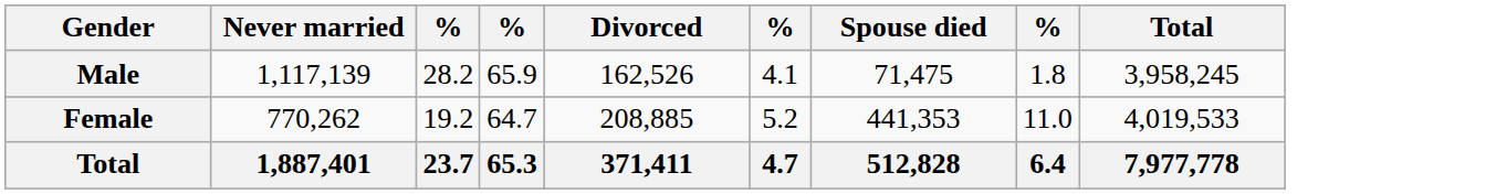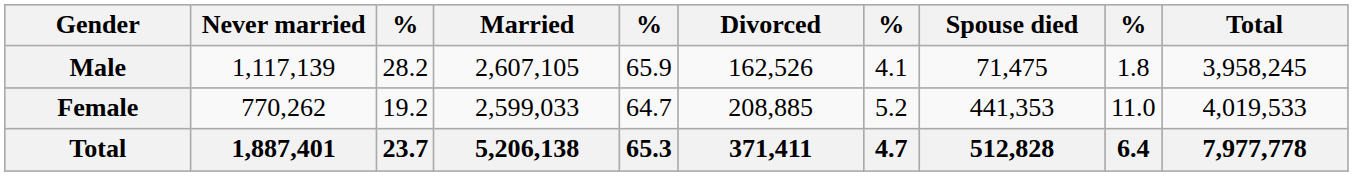 <table class="wikitable">
 <tr>
 <th style="width:80pt;">Gender</th>
 <th style="width:80pt;">Never married</th>
 <th style="width:20pt;">%</th>
+<th style="width:80pt;">Married</th>
 <th style="width:20pt;">%</th>
 <th style="width:80pt;">Divorced</th>
 <th style="width:20pt;">%</th>
 <th style="width:80pt;">Spouse died</th>
 <th style="width:20pt;">%</th>
 <th style="width:80pt;">Total</th>
 </tr>
 <tr>
 <th style="width:80pt;">Male</th>
 <td style="text-align:center;">1,117,139</td>
 <td style="text-align:center;">28.2</td>
+<td style="text-align:center;">2,607,105</td>
 <td style="text-align:center;">65.9</td>
 <td style="text-align:center;">162,526</td>
 <td style="text-align:center;">4.1</td>
 <td style="text-align:center;">71,475</td>
 <td style="text-align:center;">1.8</td>
 <td style="text-align:center;">3,958,245</td>
 </tr>
 <tr>
 <th style="width:80pt;">Female</th>
 <td style="text-align:center;">770,262</td>
 <td style="text-align:center;">19.2</td>
+<td style="text-align:center;">2,599,033</td>
 <td style="text-align:center;">64.7</td>
 <td style="text-align:center;">208,885</td>
 <td style="text-align:center;">5.2</td>
 <td style="text-align:center;">441,353</td>
 <td style="text-align:center;">11.0</td>
 <td style="text-align:center;">4,019,533</td>
 </tr>
 <tr>
 <th>Total</th>
 <th>1,887,401</th>
 <th>23.7</th>
+<th>5,206,138</th>
 <th>65.3</th>
 <th>371,411</th>
 <th>4.7</th>
 <th>512,828</th>
 <th>6.4</th>
 <th>7,977,778</th>
 </tr>
 </table>
